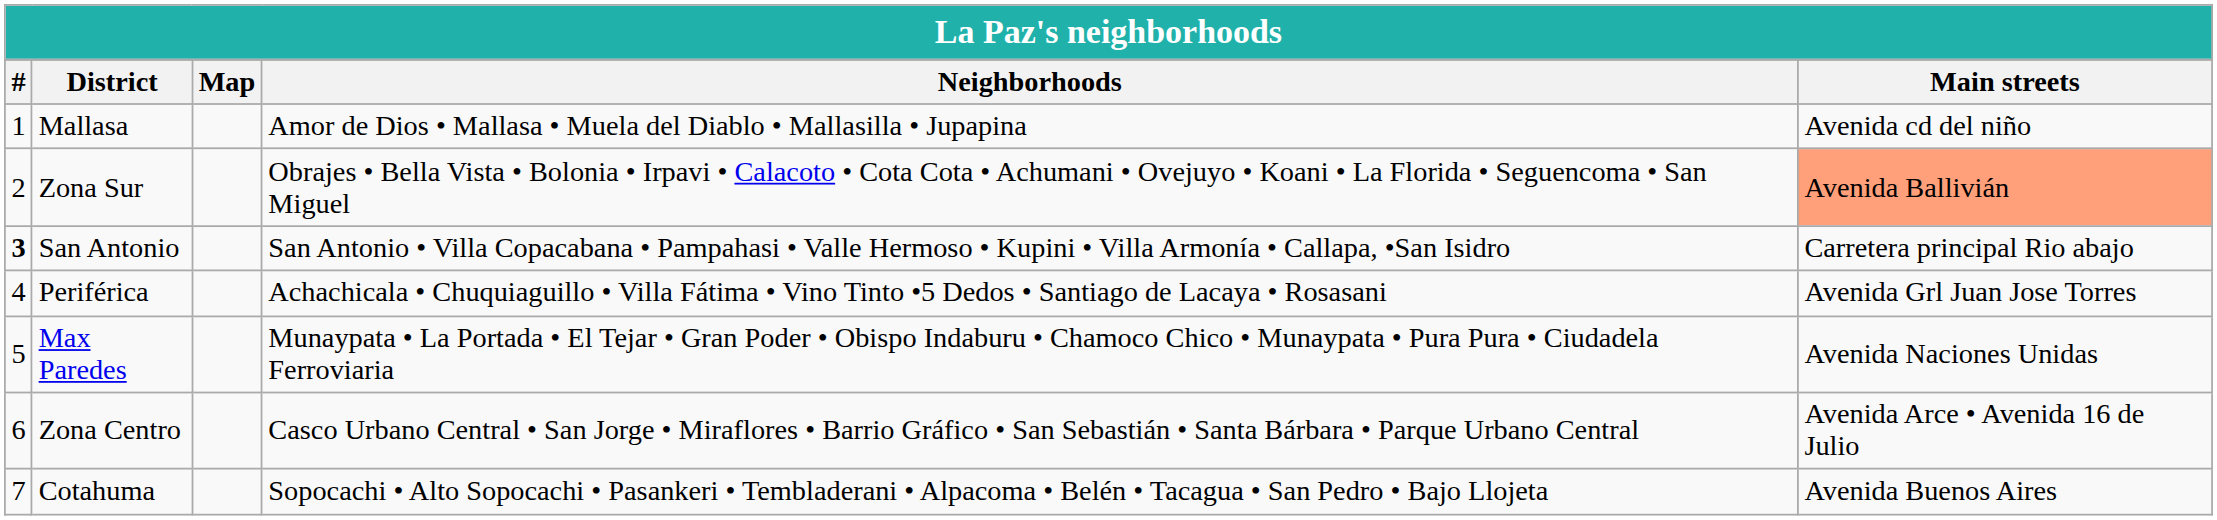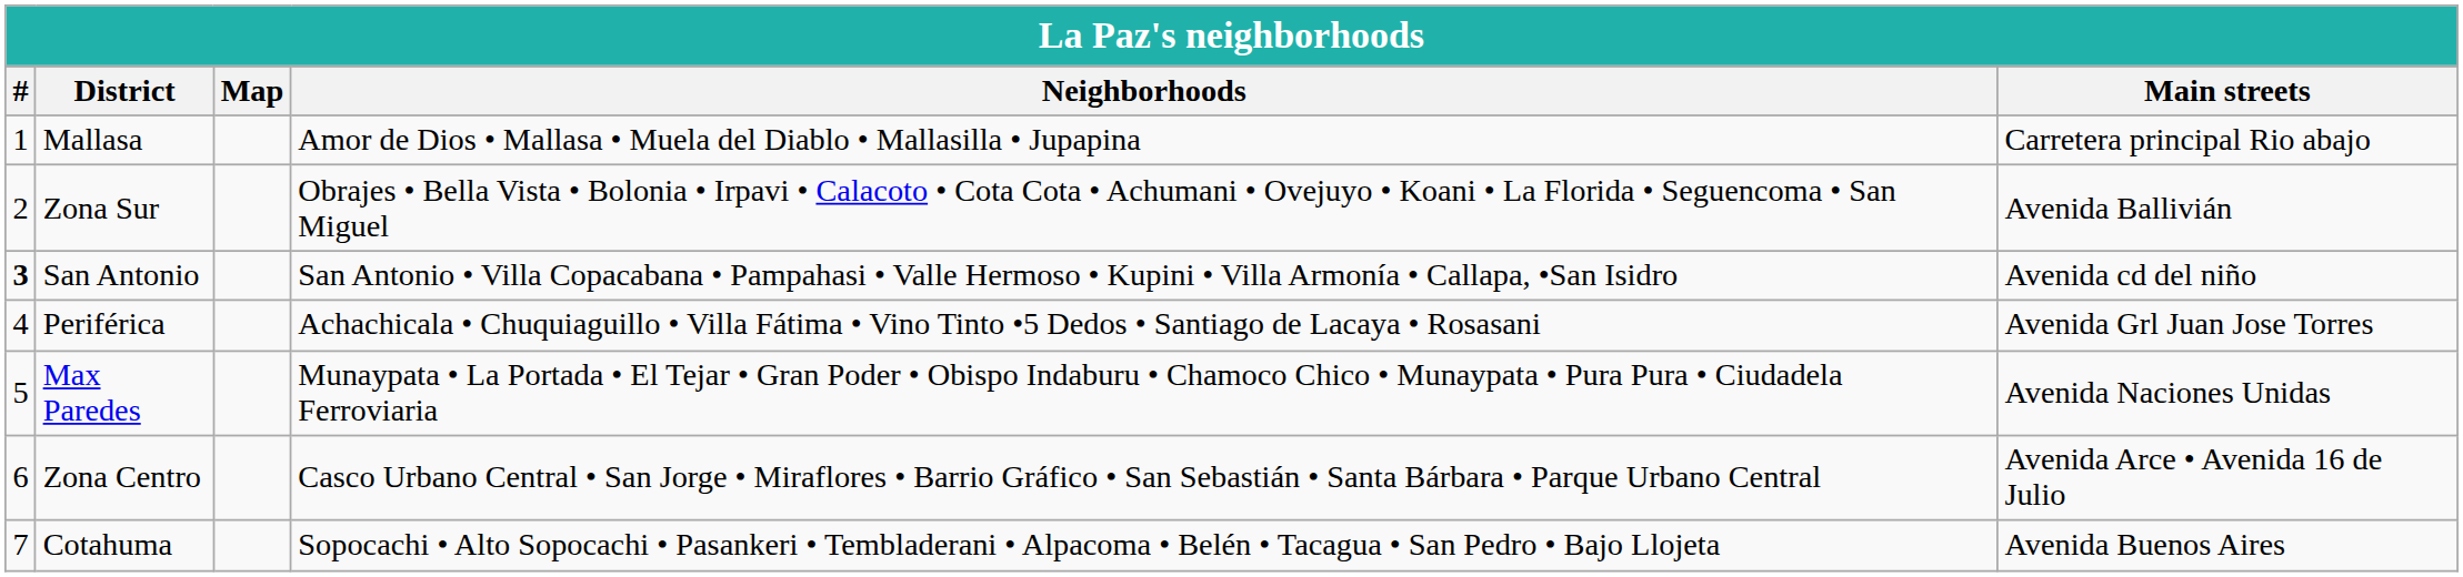 <table class="wikitable centered">
 <tr>
 <th colspan=5 style="background:LightSeaGreen; color:white; font-size:120%">La Paz's neighborhoods</th>
 </tr>
 <tr>
 </tr>
 <tr style="text-align:center;">
 <th>#</th>
 <th>District</th>
 <th>Map</th>
 <th>Neighborhoods</th>
 <th>Main streets</th>
 </tr>
 <tr>
 <td>1</td>
 <td>Mallasa</td>
 <td></td>
 <td>Amor de Dios • Mallasa • Muela del Diablo • Mallasilla • Jupapina</td>
-<td>Avenida cd del niño</td>
+<td>Carretera principal Rio abajo</td>
 </tr>
 <tr>
 <td>2</td>
 <td>Zona Sur</td>
 <td></td>
 <td>Obrajes • Bella Vista • Bolonia • Irpavi • <a href='#'>Calacoto</a> • Cota Cota • Achumani • Ovejuyo • Koani • La Florida • Seguencoma • San Miguel</td>
-<td style="background: lightsalmon;">Avenida Ballivián</td>
+<td>Avenida Ballivián</td>
 </tr>
 <tr>
 <td><strong>3</strong></td>
 <td>San Antonio</td>
 <td></td>
 <td>San Antonio • Villa Copacabana • Pampahasi • Valle Hermoso • Kupini • Villa Armonía • Callapa, •San Isidro</td>
-<td>Carretera principal Rio abajo</td>
+<td>Avenida cd del niño</td>
 </tr>
 <tr>
 <td>4</td>
 <td>Periférica</td>
 <td></td>
 <td>Achachicala • Chuquiaguillo • Villa Fátima • Vino Tinto •5 Dedos • Santiago de Lacaya • Rosasani</td>
 <td>Avenida Grl Juan Jose Torres</td>
 </tr>
 <tr>
 <td>5</td>
 <td><a href='#'>Max Paredes</a></td>
 <td></td>
 <td>Munaypata • La Portada • El Tejar • Gran Poder • Obispo Indaburu • Chamoco Chico • Munaypata • Pura Pura • Ciudadela Ferroviaria</td>
 <td>Avenida Naciones Unidas</td>
 </tr>
 <tr>
 <td>6</td>
 <td>Zona Centro</td>
 <td></td>
 <td>Casco Urbano Central • San Jorge • Miraflores • Barrio Gráfico • San Sebastián • Santa Bárbara • Parque Urbano Central</td>
 <td>Avenida Arce • Avenida 16 de Julio</td>
 </tr>
 <tr>
 <td>7</td>
 <td>Cotahuma</td>
 <td></td>
 <td>Sopocachi • Alto Sopocachi • Pasankeri • Tembladerani • Alpacoma • Belén • Tacagua • San Pedro • Bajo Llojeta</td>
 <td>Avenida Buenos Aires</td>
 </tr>
 </table>
